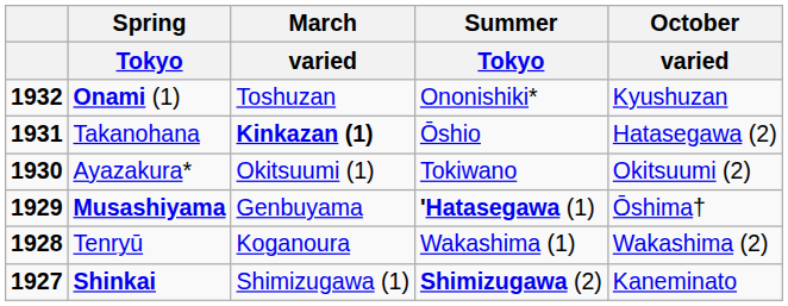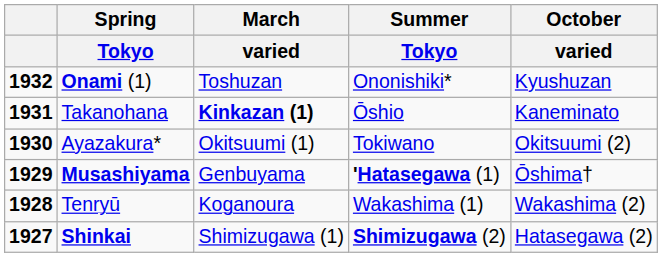 <table class="wikitable">
 <tr style="background:#efefef;">
 <th></th>
 <th>Spring</th>
 <th>March</th>
 <th>Summer</th>
 <th>October</th>
 </tr>
 <tr>
 <th></th>
 <th><a href='#'>Tokyo</a></th>
 <th>varied</th>
 <th><a href='#'>Tokyo</a></th>
 <th>varied</th>
 </tr>
 <tr>
 <td><strong>1932</strong></td>
 <td><strong><a href='#'>Onami</a></strong> (1)</td>
 <td><a href='#'>Toshuzan</a></td>
 <td><a href='#'>Ononishiki</a>*</td>
 <td><a href='#'>Kyushuzan</a></td>
 </tr>
 <tr>
 <td><strong>1931</strong></td>
 <td><a href='#'>Takanohana</a></td>
 <td><strong><a href='#'>Kinkazan</a> (1)</strong></td>
 <td><a href='#'>Ōshio</a></td>
-<td><a href='#'>Hatasegawa</a> (2)</td>
+<td><a href='#'>Kaneminato</a></td>
 </tr>
 <tr>
 <td><strong>1930</strong></td>
 <td><a href='#'>Ayazakura</a>*</td>
 <td><a href='#'>Okitsuumi</a> (1)</td>
 <td><a href='#'>Tokiwano</a></td>
 <td><a href='#'>Okitsuumi</a> (2)</td>
 </tr>
 <tr>
 <td><strong>1929</strong></td>
 <td><strong><a href='#'>Musashiyama</a></strong></td>
 <td><a href='#'>Genbuyama</a></td>
 <td><strong>'<a href='#'>Hatasegawa</a></strong> (1)</td>
 <td><a href='#'>Ōshima</a>†</td>
 </tr>
 <tr>
 <td><strong>1928</strong></td>
 <td><a href='#'>Tenryū</a></td>
 <td><a href='#'>Koganoura</a></td>
 <td><a href='#'>Wakashima</a> (1)</td>
 <td><a href='#'>Wakashima</a> (2)</td>
 </tr>
 <tr>
 <td><strong>1927</strong></td>
 <td><strong><a href='#'>Shinkai</a></strong></td>
 <td><a href='#'>Shimizugawa</a> (1)</td>
 <td><strong><a href='#'>Shimizugawa</a></strong> (2)</td>
-<td><a href='#'>Kaneminato</a></td>
+<td><a href='#'>Hatasegawa</a> (2)</td>
 </tr>
 </table>
